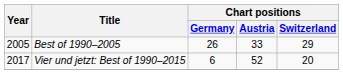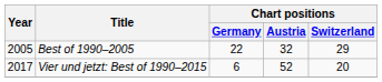 <table class="wikitable">
 <tr>
 <th rowspan="2">Year</th>
 <th rowspan="2">Title</th>
 <th colspan="3">Chart positions</th>
 </tr>
 <tr>
 <th><a href='#'>Germany</a></th>
 <th><a href='#'>Austria</a></th>
 <th><a href='#'>Switzerland</a></th>
 </tr>
 <tr>
 <td>2005</td>
 <td><em>Best of 1990–2005</em></td>
-<td align="center">26</td>
-<td align="center">33</td>
+<td align="center">22</td>
+<td align="center">32</td>
 <td align="center">29</td>
 </tr>
 <tr>
 <td>2017</td>
 <td><em>Vier und jetzt: Best of 1990–2015</em></td>
 <td align="center">6</td>
 <td align="center">52</td>
 <td align="center">20</td>
 </tr>
 <tr>
 </tr>
 </table>
